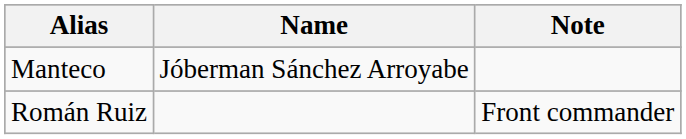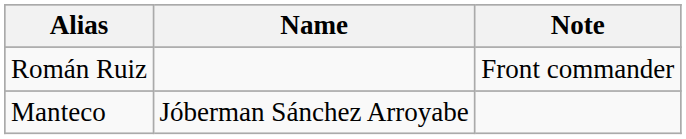 <table class="wikitable">
 <tr>
 <th>Alias</th>
 <th>Name</th>
 <th>Note</th>
 </tr>
 <tr>
+<td>Román Ruiz</td>
+<td></td>
+<td>Front commander</td>
+</tr>
+<tr>
 <td>Manteco</td>
 <td>Jóberman Sánchez Arroyabe</td>
 <td></td>
 </tr>
-<tr>
-<td>Román Ruiz</td>
-<td></td>
-<td>Front commander</td>
-</tr>
 </table>
